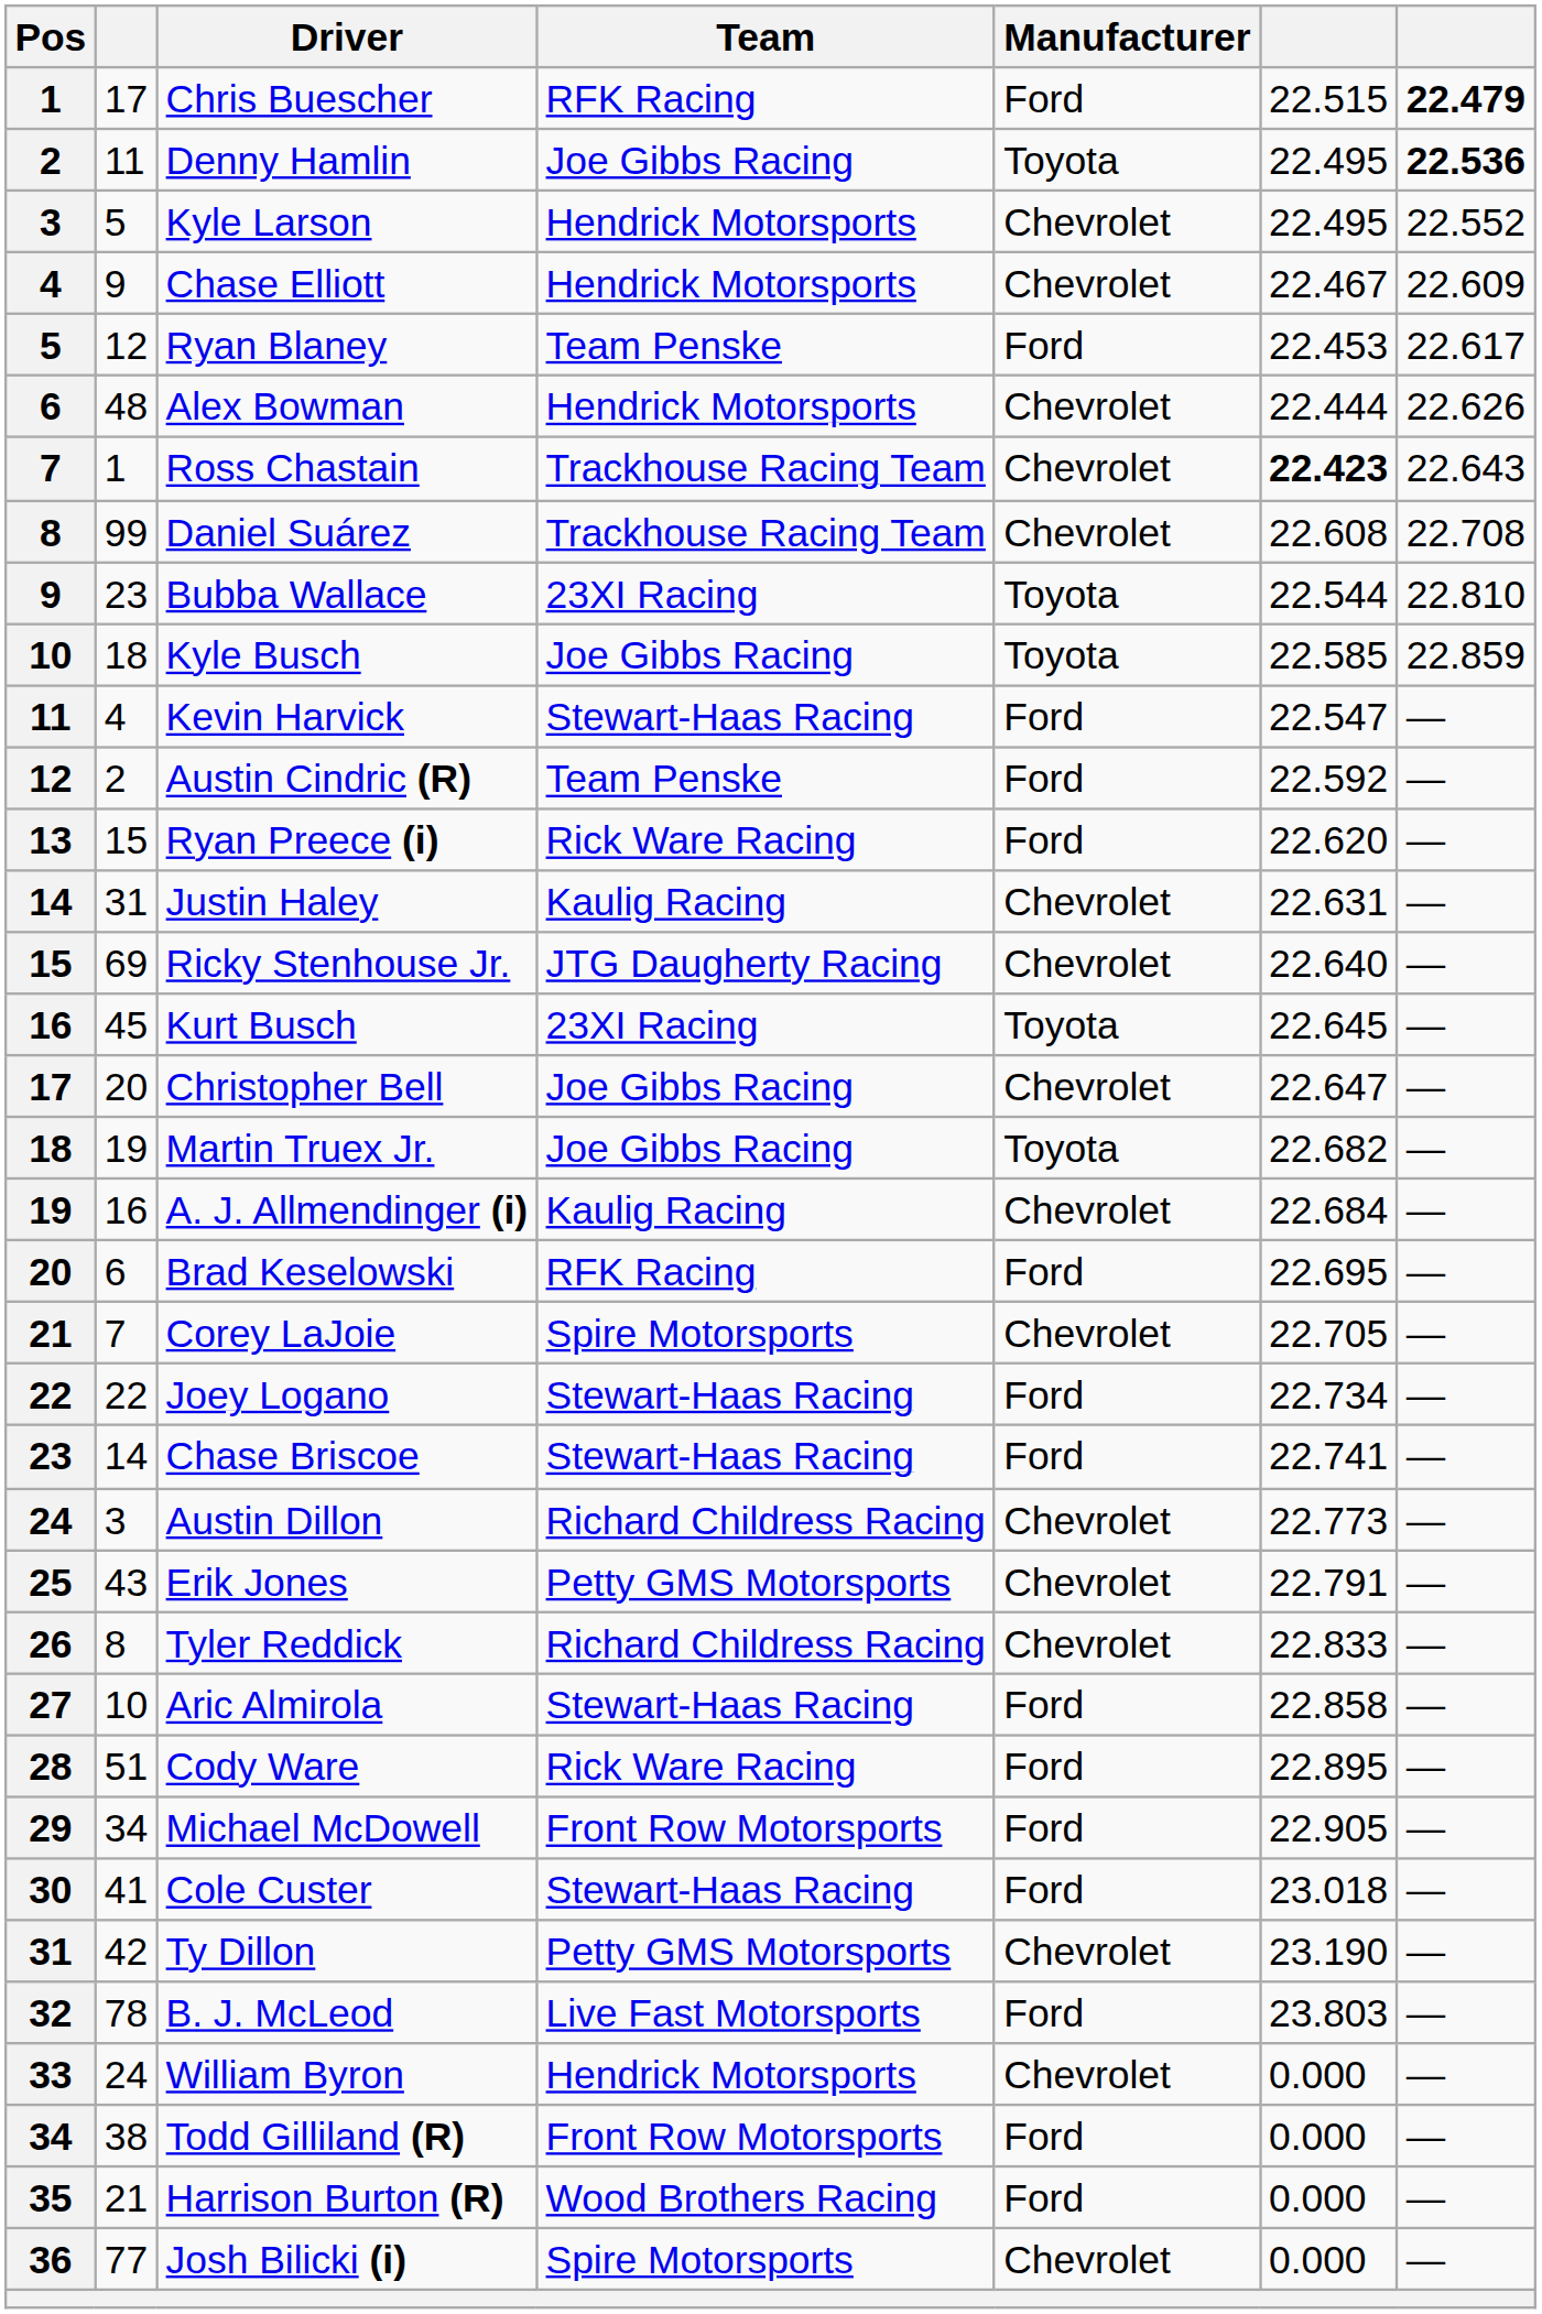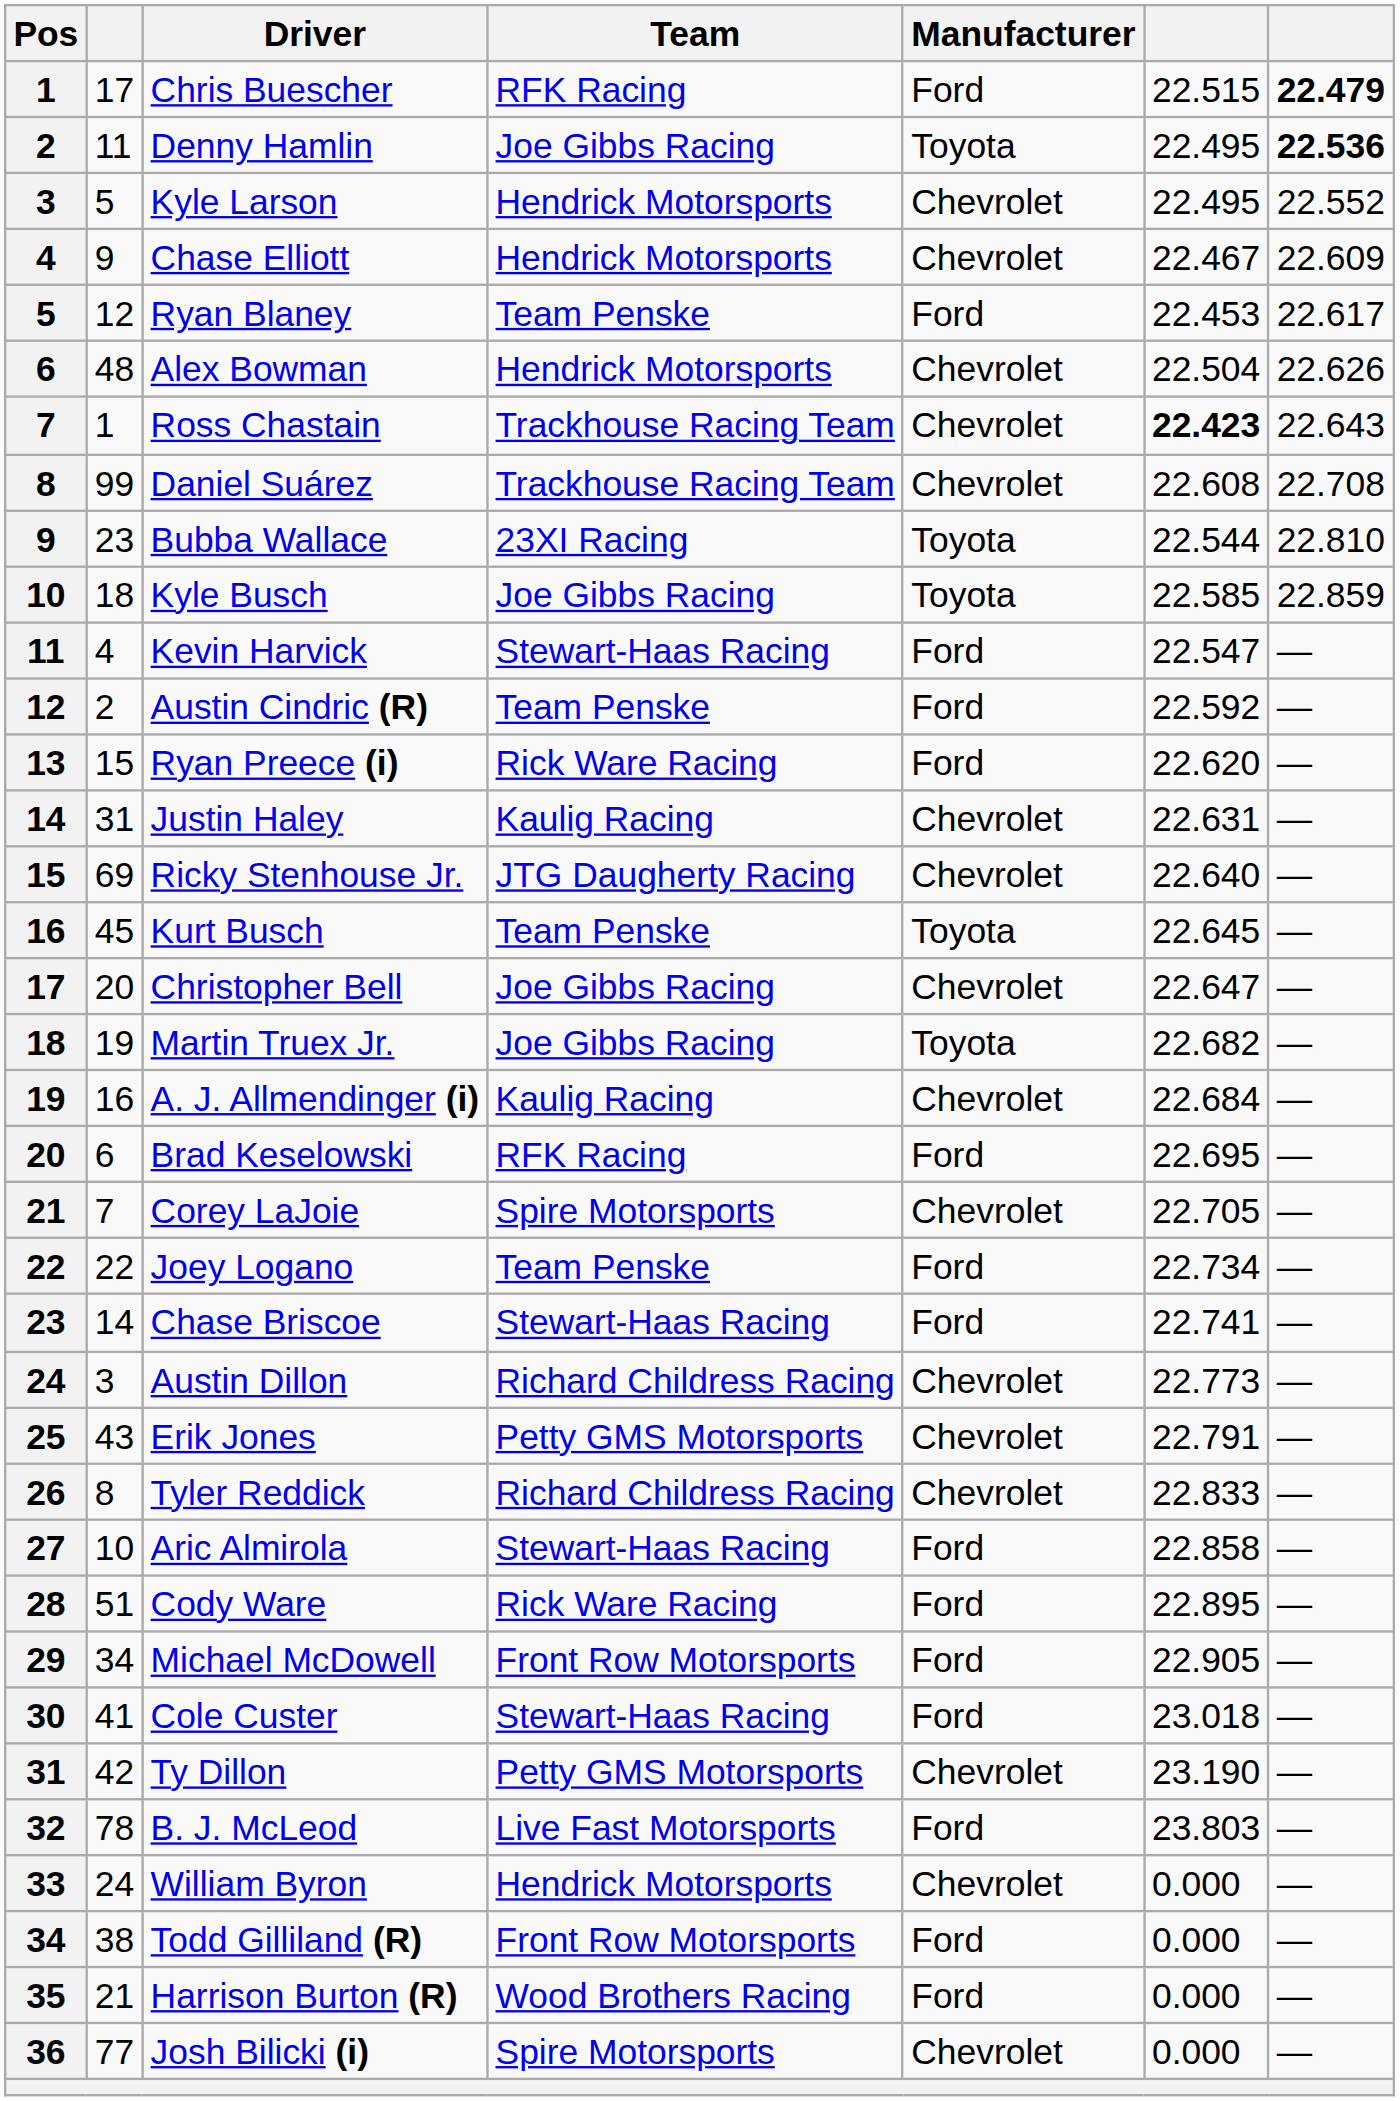 <table class="wikitable" style="font-size:95%">
 <tr>
 <th>Pos</th>
 <th></th>
 <th>Driver</th>
 <th>Team</th>
 <th>Manufacturer</th>
 <th></th>
 <th></th>
 </tr>
 <tr>
 <th>1</th>
 <td>17</td>
 <td><a href='#'>Chris Buescher</a></td>
 <td><a href='#'>RFK Racing</a></td>
 <td>Ford</td>
 <td>22.515</td>
 <td><strong>22.479</strong></td>
 </tr>
 <tr>
 <th>2</th>
 <td>11</td>
 <td><a href='#'>Denny Hamlin</a></td>
 <td><a href='#'>Joe Gibbs Racing</a></td>
 <td>Toyota</td>
 <td>22.495</td>
 <td><strong>22.536</strong></td>
 </tr>
 <tr>
 <th>3</th>
 <td>5</td>
 <td><a href='#'>Kyle Larson</a></td>
 <td><a href='#'>Hendrick Motorsports</a></td>
 <td>Chevrolet</td>
 <td>22.495</td>
 <td>22.552</td>
 </tr>
 <tr>
 <th>4</th>
 <td>9</td>
 <td><a href='#'>Chase Elliott</a></td>
 <td><a href='#'>Hendrick Motorsports</a></td>
 <td>Chevrolet</td>
 <td>22.467</td>
 <td>22.609</td>
 </tr>
 <tr>
 <th>5</th>
 <td>12</td>
 <td><a href='#'>Ryan Blaney</a></td>
 <td><a href='#'>Team Penske</a></td>
 <td>Ford</td>
 <td>22.453</td>
 <td>22.617</td>
 </tr>
 <tr>
 <th>6</th>
 <td>48</td>
 <td><a href='#'>Alex Bowman</a></td>
 <td><a href='#'>Hendrick Motorsports</a></td>
 <td>Chevrolet</td>
-<td>22.444</td>
+<td>22.504</td>
 <td>22.626</td>
 </tr>
 <tr>
 <th>7</th>
 <td>1</td>
 <td><a href='#'>Ross Chastain</a></td>
 <td><a href='#'>Trackhouse Racing Team</a></td>
 <td>Chevrolet</td>
 <td><strong>22.423</strong></td>
 <td>22.643</td>
 </tr>
 <tr>
 <th>8</th>
 <td>99</td>
 <td><a href='#'>Daniel Suárez</a></td>
 <td><a href='#'>Trackhouse Racing Team</a></td>
 <td>Chevrolet</td>
 <td>22.608</td>
 <td>22.708</td>
 </tr>
 <tr>
 <th>9</th>
 <td>23</td>
 <td><a href='#'>Bubba Wallace</a></td>
 <td><a href='#'>23XI Racing</a></td>
 <td>Toyota</td>
 <td>22.544</td>
 <td>22.810</td>
 </tr>
 <tr>
 <th>10</th>
 <td>18</td>
 <td><a href='#'>Kyle Busch</a></td>
 <td><a href='#'>Joe Gibbs Racing</a></td>
 <td>Toyota</td>
 <td>22.585</td>
 <td>22.859</td>
 </tr>
 <tr>
 <th>11</th>
 <td>4</td>
 <td><a href='#'>Kevin Harvick</a></td>
 <td><a href='#'>Stewart-Haas Racing</a></td>
 <td>Ford</td>
 <td>22.547</td>
 <td>—</td>
 </tr>
 <tr>
 <th>12</th>
 <td>2</td>
 <td><a href='#'>Austin Cindric</a> <strong>(R)</strong></td>
 <td><a href='#'>Team Penske</a></td>
 <td>Ford</td>
 <td>22.592</td>
 <td>—</td>
 </tr>
 <tr>
 <th>13</th>
 <td>15</td>
 <td><a href='#'>Ryan Preece</a> <strong>(i)</strong></td>
 <td><a href='#'>Rick Ware Racing</a></td>
 <td>Ford</td>
 <td>22.620</td>
 <td>—</td>
 </tr>
 <tr>
 <th>14</th>
 <td>31</td>
 <td><a href='#'>Justin Haley</a></td>
 <td><a href='#'>Kaulig Racing</a></td>
 <td>Chevrolet</td>
 <td>22.631</td>
 <td>—</td>
 </tr>
 <tr>
 <th>15</th>
 <td>69</td>
 <td><a href='#'>Ricky Stenhouse Jr.</a></td>
 <td><a href='#'>JTG Daugherty Racing</a></td>
 <td>Chevrolet</td>
 <td>22.640</td>
 <td>—</td>
 </tr>
 <tr>
 <th>16</th>
 <td>45</td>
 <td><a href='#'>Kurt Busch</a></td>
-<td><a href='#'>23XI Racing</a></td>
+<td><a href='#'>Team Penske</a></td>
 <td>Toyota</td>
 <td>22.645</td>
 <td>—</td>
 </tr>
 <tr>
 <th>17</th>
 <td>20</td>
 <td><a href='#'>Christopher Bell</a></td>
 <td><a href='#'>Joe Gibbs Racing</a></td>
 <td>Chevrolet</td>
 <td>22.647</td>
 <td>—</td>
 </tr>
 <tr>
 <th>18</th>
 <td>19</td>
 <td><a href='#'>Martin Truex Jr.</a></td>
 <td><a href='#'>Joe Gibbs Racing</a></td>
 <td>Toyota</td>
 <td>22.682</td>
 <td>—</td>
 </tr>
 <tr>
 <th>19</th>
 <td>16</td>
 <td><a href='#'>A. J. Allmendinger</a> <strong>(i)</strong></td>
 <td><a href='#'>Kaulig Racing</a></td>
 <td>Chevrolet</td>
 <td>22.684</td>
 <td>—</td>
 </tr>
 <tr>
 <th>20</th>
 <td>6</td>
 <td><a href='#'>Brad Keselowski</a></td>
 <td><a href='#'>RFK Racing</a></td>
 <td>Ford</td>
 <td>22.695</td>
 <td>—</td>
 </tr>
 <tr>
 <th>21</th>
 <td>7</td>
 <td><a href='#'>Corey LaJoie</a></td>
 <td><a href='#'>Spire Motorsports</a></td>
 <td>Chevrolet</td>
 <td>22.705</td>
 <td>—</td>
 </tr>
 <tr>
 <th>22</th>
 <td>22</td>
 <td><a href='#'>Joey Logano</a></td>
-<td><a href='#'>Stewart-Haas Racing</a></td>
+<td><a href='#'>Team Penske</a></td>
 <td>Ford</td>
 <td>22.734</td>
 <td>—</td>
 </tr>
 <tr>
 <th>23</th>
 <td>14</td>
 <td><a href='#'>Chase Briscoe</a></td>
 <td><a href='#'>Stewart-Haas Racing</a></td>
 <td>Ford</td>
 <td>22.741</td>
 <td>—</td>
 </tr>
 <tr>
 <th>24</th>
 <td>3</td>
 <td><a href='#'>Austin Dillon</a></td>
 <td><a href='#'>Richard Childress Racing</a></td>
 <td>Chevrolet</td>
 <td>22.773</td>
 <td>—</td>
 </tr>
 <tr>
 <th>25</th>
 <td>43</td>
 <td><a href='#'>Erik Jones</a></td>
 <td><a href='#'>Petty GMS Motorsports</a></td>
 <td>Chevrolet</td>
 <td>22.791</td>
 <td>—</td>
 </tr>
 <tr>
 <th>26</th>
 <td>8</td>
 <td><a href='#'>Tyler Reddick</a></td>
 <td><a href='#'>Richard Childress Racing</a></td>
 <td>Chevrolet</td>
 <td>22.833</td>
 <td>—</td>
 </tr>
 <tr>
 <th>27</th>
 <td>10</td>
 <td><a href='#'>Aric Almirola</a></td>
 <td><a href='#'>Stewart-Haas Racing</a></td>
 <td>Ford</td>
 <td>22.858</td>
 <td>—</td>
 </tr>
 <tr>
 <th>28</th>
 <td>51</td>
 <td><a href='#'>Cody Ware</a></td>
 <td><a href='#'>Rick Ware Racing</a></td>
 <td>Ford</td>
 <td>22.895</td>
 <td>—</td>
 </tr>
 <tr>
 <th>29</th>
 <td>34</td>
 <td><a href='#'>Michael McDowell</a></td>
 <td><a href='#'>Front Row Motorsports</a></td>
 <td>Ford</td>
 <td>22.905</td>
 <td>—</td>
 </tr>
 <tr>
 <th>30</th>
 <td>41</td>
 <td><a href='#'>Cole Custer</a></td>
 <td><a href='#'>Stewart-Haas Racing</a></td>
 <td>Ford</td>
 <td>23.018</td>
 <td>—</td>
 </tr>
 <tr>
 <th>31</th>
 <td>42</td>
 <td><a href='#'>Ty Dillon</a></td>
 <td><a href='#'>Petty GMS Motorsports</a></td>
 <td>Chevrolet</td>
 <td>23.190</td>
 <td>—</td>
 </tr>
 <tr>
 <th>32</th>
 <td>78</td>
 <td><a href='#'>B. J. McLeod</a></td>
 <td><a href='#'>Live Fast Motorsports</a></td>
 <td>Ford</td>
 <td>23.803</td>
 <td>—</td>
 </tr>
 <tr>
 <th>33</th>
 <td>24</td>
 <td><a href='#'>William Byron</a></td>
 <td><a href='#'>Hendrick Motorsports</a></td>
 <td>Chevrolet</td>
 <td>0.000</td>
 <td>—</td>
 </tr>
 <tr>
 <th>34</th>
 <td>38</td>
 <td><a href='#'>Todd Gilliland</a> <strong>(R)</strong></td>
 <td><a href='#'>Front Row Motorsports</a></td>
 <td>Ford</td>
 <td>0.000</td>
 <td>—</td>
 </tr>
 <tr>
 <th>35</th>
 <td>21</td>
 <td><a href='#'>Harrison Burton</a> <strong>(R)</strong></td>
 <td><a href='#'>Wood Brothers Racing</a></td>
 <td>Ford</td>
 <td>0.000</td>
 <td>—</td>
 </tr>
 <tr>
 <th>36</th>
 <td>77</td>
 <td><a href='#'>Josh Bilicki</a> <strong>(i)</strong></td>
 <td><a href='#'>Spire Motorsports</a></td>
 <td>Chevrolet</td>
 <td>0.000</td>
 <td>—</td>
 </tr>
 <tr>
 <th colspan="7"></th>
 </tr>
 </table>
